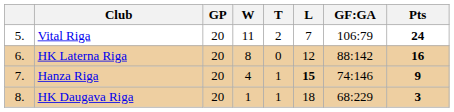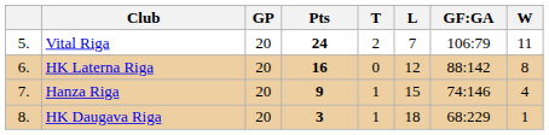 <table class="wikitable">
 <tr>
 <th width="30"></th>
 <th width="200">Club</th>
 <th width="30">GP</th>
-<th width="30">W</th>
+<th width="70">Pts</th>
 <th width="30">T</th>
 <th width="30">L</th>
 <th width="70">GF:GA</th>
-<th width="70">Pts</th>
+<th width="30">W</th>
 </tr>
 <tr bgcolor="#FFFFFF" align="center">
 <td>5.</td>
 <td align="left"><a href='#'>Vital Riga</a></td>
 <td>20</td>
-<td>11</td>
+<td><strong>24</strong></td>
 <td>2</td>
 <td>7</td>
 <td>106:79</td>
-<td><strong>24</strong></td>
+<td>11</td>
 </tr>
 <tr bgcolor="#EECFA1" align="center">
 <td>6.</td>
 <td align="left"><a href='#'>HK Laterna Riga</a></td>
 <td>20</td>
-<td>8</td>
+<td><strong>16</strong></td>
 <td>0</td>
 <td>12</td>
 <td>88:142</td>
-<td><strong>16</strong></td>
+<td>8</td>
 </tr>
 <tr bgcolor="#EECFA1" align="center">
 <td>7.</td>
 <td align="left"><a href='#'>Hanza Riga</a></td>
 <td>20</td>
+<td><strong>9</strong></td>
+<td>1</td>
+<td>15</td>
+<td>74:146</td>
 <td>4</td>
-<td>1</td>
-<td><strong>15</strong></td>
-<td>74:146</td>
-<td><strong>9</strong></td>
 </tr>
 <tr bgcolor="#EECFA1" align="center">
 <td>8.</td>
 <td align="left"><a href='#'>HK Daugava Riga</a></td>
 <td>20</td>
-<td>1</td>
+<td><strong>3</strong></td>
 <td>1</td>
 <td>18</td>
 <td>68:229</td>
-<td><strong>3</strong></td>
+<td>1</td>
 </tr>
 </table>
